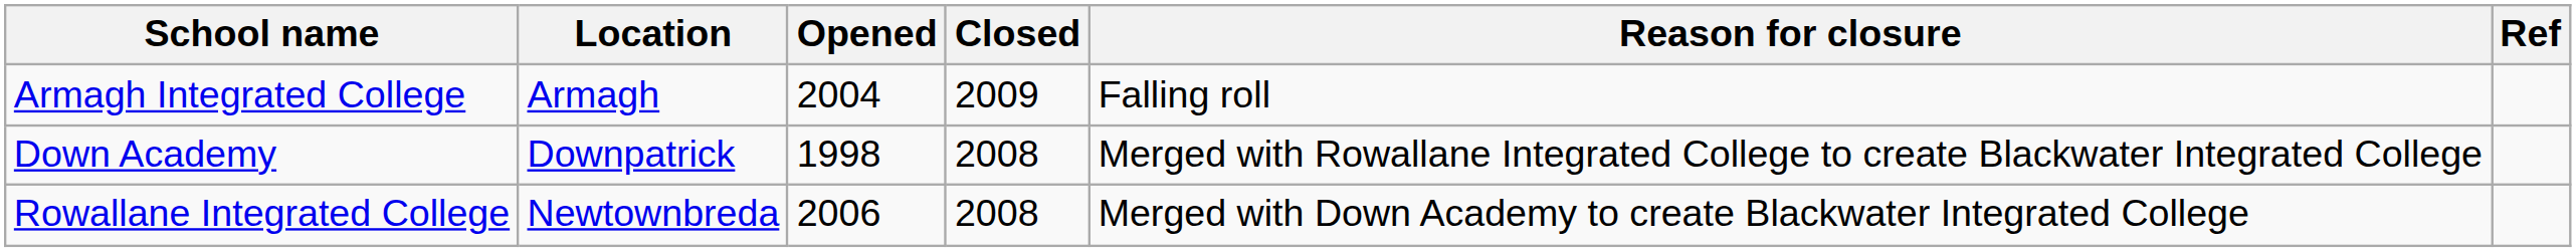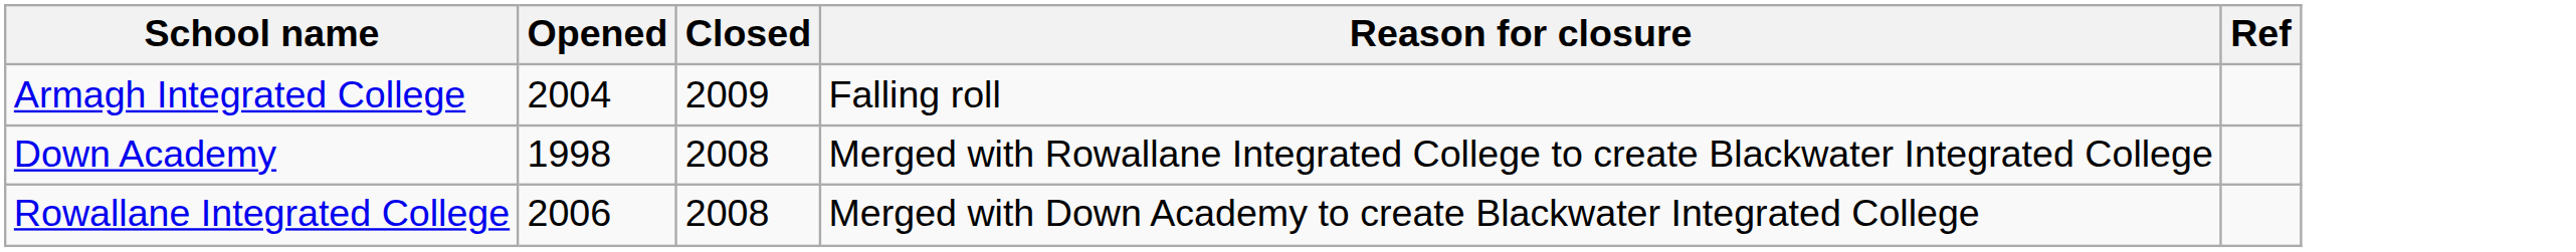 <table class="wikitable sortable">
 <tr>
 <th>School name</th>
-<th>Location</th>
 <th>Opened</th>
 <th>Closed</th>
 <th>Reason for closure</th>
 <th>Ref</th>
 </tr>
 <tr>
 <td><a href='#'>Armagh Integrated College</a></td>
-<td><a href='#'>Armagh</a></td>
 <td>2004</td>
 <td>2009</td>
 <td>Falling roll</td>
 <td></td>
 </tr>
 <tr>
 <td><a href='#'>Down Academy</a></td>
-<td><a href='#'>Downpatrick</a></td>
 <td>1998</td>
 <td>2008</td>
 <td>Merged with Rowallane Integrated College to create Blackwater Integrated College</td>
 <td></td>
 </tr>
 <tr>
 <td><a href='#'>Rowallane Integrated College</a></td>
-<td><a href='#'>Newtownbreda</a></td>
 <td>2006</td>
 <td>2008</td>
 <td>Merged with Down Academy to create Blackwater Integrated College</td>
 <td></td>
 </tr>
 </table>
